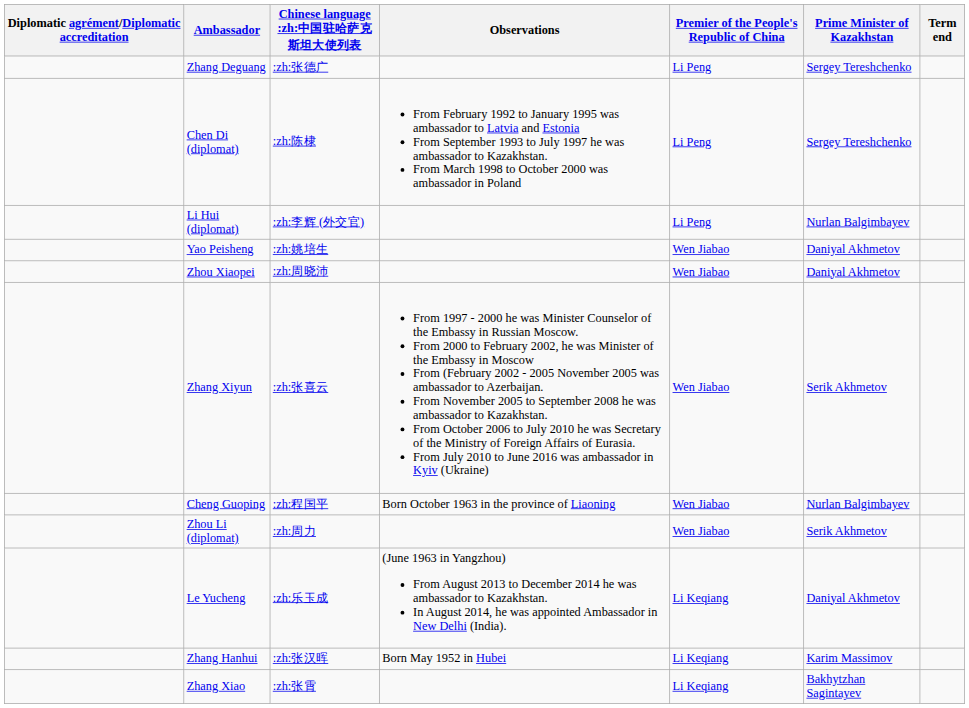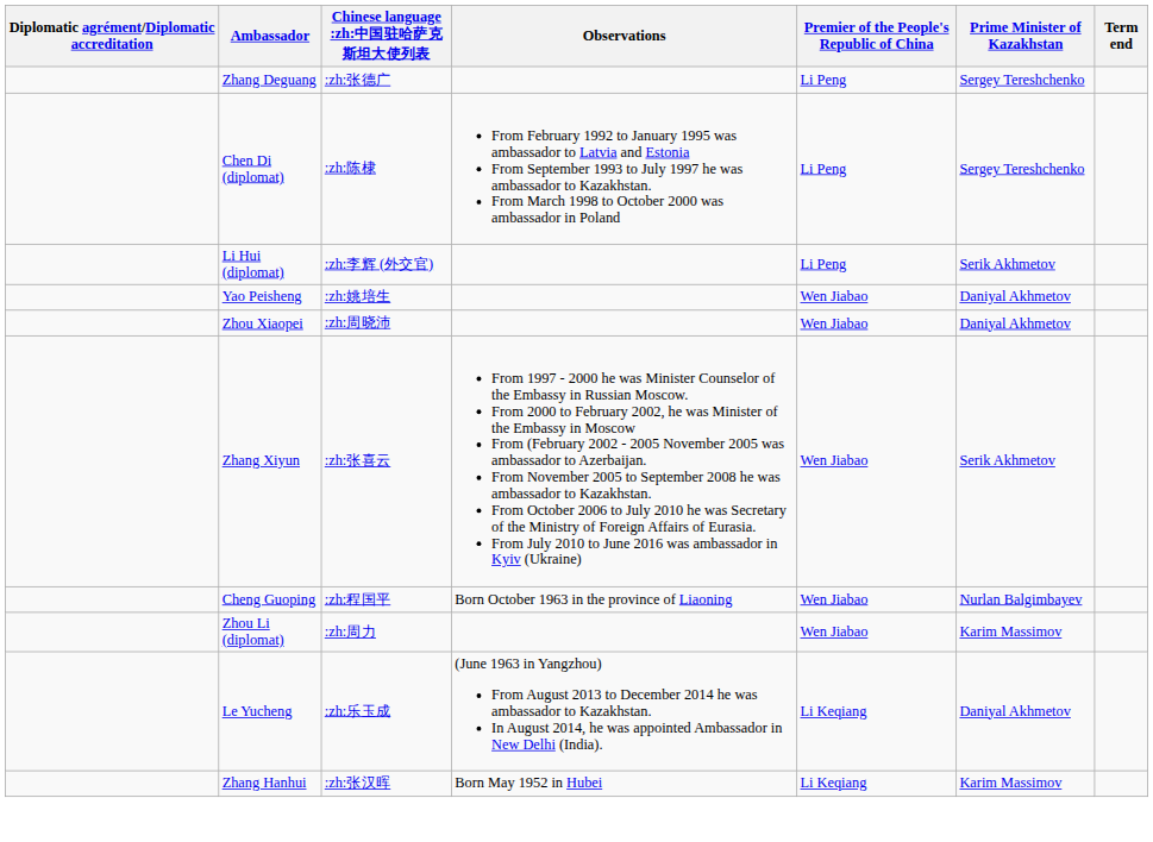 <table class="wikitable sortable">
 <tr>
 <th>Diplomatic <a href='#'>agrément</a>/<a href='#'>Diplomatic accreditation</a></th>
 <th><a href='#'>Ambassador</a></th>
 <th><a href='#'>Chinese language</a><br><a href='#'>:zh:中国驻哈萨克斯坦大使列表</a></th>
 <th>Observations</th>
 <th><a href='#'>Premier of the People's Republic of China</a></th>
 <th><a href='#'>Prime Minister of Kazakhstan</a></th>
 <th>Term end</th>
 </tr>
 <tr>
 <td></td>
 <td><a href='#'>Zhang Deguang</a></td>
 <td><a href='#'>:zh:张德广</a></td>
 <td></td>
 <td><a href='#'>Li Peng</a></td>
 <td><a href='#'>Sergey Tereshchenko</a></td>
 <td></td>
 </tr>
 <tr>
 <td></td>
 <td><a href='#'>Chen Di (diplomat)</a></td>
 <td><a href='#'>:zh:陈棣</a></td>
 <td><br><ul><li>From February 1992 to January 1995 was ambassador to <a href='#'>Latvia</a> and <a href='#'>Estonia</a></li><li>From September 1993 to July 1997 he was ambassador to Kazakhstan.</li><li>From March 1998 to October 2000 was ambassador in Poland</li></ul></td>
 <td><a href='#'>Li Peng</a></td>
 <td><a href='#'>Sergey Tereshchenko</a></td>
 <td></td>
 </tr>
 <tr>
 <td></td>
 <td><a href='#'>Li Hui (diplomat)</a></td>
 <td><a href='#'>:zh:李辉 (外交官)</a></td>
 <td></td>
 <td><a href='#'>Li Peng</a></td>
-<td><a href='#'>Nurlan Balgimbayev</a></td>
+<td><a href='#'>Serik Akhmetov</a></td>
 <td></td>
 </tr>
 <tr>
 <td></td>
 <td><a href='#'>Yao Peisheng</a></td>
 <td><a href='#'>:zh:姚培生</a></td>
 <td></td>
 <td><a href='#'>Wen Jiabao</a></td>
 <td><a href='#'>Daniyal Akhmetov</a></td>
 <td></td>
 </tr>
 <tr>
 <td></td>
 <td><a href='#'>Zhou Xiaopei</a></td>
 <td><a href='#'>:zh:周晓沛</a></td>
 <td></td>
 <td><a href='#'>Wen Jiabao</a></td>
 <td><a href='#'>Daniyal Akhmetov</a></td>
 <td></td>
 </tr>
 <tr>
 <td></td>
 <td><a href='#'>Zhang Xiyun</a></td>
 <td><a href='#'>:zh:张喜云</a></td>
 <td><br><ul><li>From 1997 - 2000 he was Minister Counselor of the Embassy in Russian Moscow.</li><li>From 2000 to February 2002, he was Minister of the Embassy in Moscow</li><li>From (February 2002 - 2005 November 2005 was ambassador to Azerbaijan.</li><li>From November 2005 to September 2008 he was ambassador to Kazakhstan.</li><li>From October 2006 to July 2010 he was Secretary of the Ministry of Foreign Affairs of Eurasia.</li><li>From July 2010 to June 2016 was ambassador in <a href='#'>Kyiv</a> (Ukraine)</li></ul></td>
 <td><a href='#'>Wen Jiabao</a></td>
 <td><a href='#'>Serik Akhmetov</a></td>
 <td></td>
 </tr>
 <tr>
 <td></td>
 <td><a href='#'>Cheng Guoping</a></td>
 <td><a href='#'>:zh:程国平</a></td>
 <td>Born October 1963 in the province of <a href='#'>Liaoning</a></td>
 <td><a href='#'>Wen Jiabao</a></td>
 <td><a href='#'>Nurlan Balgimbayev</a></td>
 <td></td>
 </tr>
 <tr>
 <td></td>
 <td><a href='#'>Zhou Li (diplomat)</a></td>
 <td><a href='#'>:zh:周力</a></td>
 <td></td>
 <td><a href='#'>Wen Jiabao</a></td>
-<td><a href='#'>Serik Akhmetov</a></td>
+<td><a href='#'>Karim Massimov</a></td>
 <td></td>
 </tr>
 <tr>
 <td></td>
 <td><a href='#'>Le Yucheng</a></td>
 <td><a href='#'>:zh:乐玉成</a></td>
 <td>(June 1963 in Yangzhou)<br><ul><li>From August 2013 to December 2014 he was ambassador to Kazakhstan.</li><li>In August 2014, he was appointed Ambassador in <a href='#'>New Delhi</a> (India).</li></ul></td>
 <td><a href='#'>Li Keqiang</a></td>
 <td><a href='#'>Daniyal Akhmetov</a></td>
 <td></td>
 </tr>
 <tr>
 <td></td>
 <td><a href='#'>Zhang Hanhui</a></td>
 <td><a href='#'>:zh:张汉晖</a></td>
 <td>Born May 1952 in <a href='#'>Hubei</a></td>
 <td><a href='#'>Li Keqiang</a></td>
 <td><a href='#'>Karim Massimov</a></td>
 <td></td>
 </tr>
-<tr>
-<td></td>
-<td><a href='#'>Zhang Xiao</a></td>
-<td><a href='#'>:zh:张霄</a></td>
-<td></td>
-<td><a href='#'>Li Keqiang</a></td>
-<td><a href='#'>Bakhytzhan Sagintayev</a></td>
-<td></td>
-</tr>
 </table>
